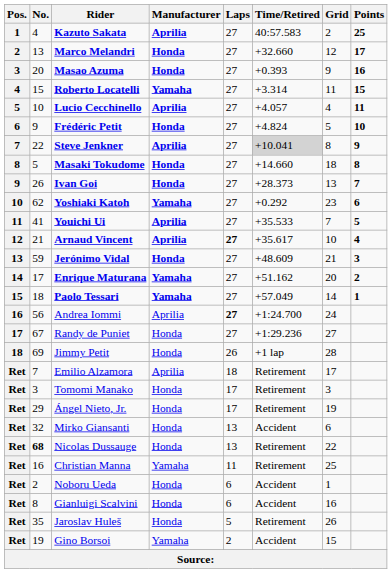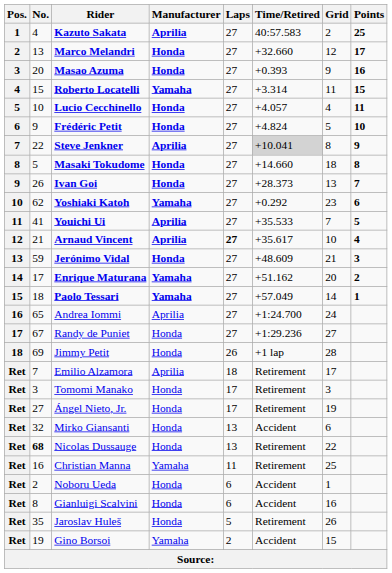 <table class="wikitable" style="font-size: 95%;">
 <tr>
 <th>Pos.</th>
 <th>No.</th>
 <th>Rider</th>
 <th>Manufacturer</th>
 <th>Laps</th>
 <th>Time/Retired</th>
 <th>Grid</th>
 <th>Points</th>
 </tr>
 <tr>
 <th>1</th>
 <td>4</td>
 <td> <strong><a href='#'>Kazuto Sakata</a></strong></td>
 <td><strong><a href='#'>Aprilia</a></strong></td>
 <td>27</td>
 <td>40:57.583</td>
 <td>2</td>
 <td><strong>25</strong></td>
 </tr>
 <tr>
 <th>2</th>
 <td>13</td>
 <td> <strong><a href='#'>Marco Melandri</a></strong></td>
 <td><strong><a href='#'>Honda</a></strong></td>
 <td>27</td>
 <td>+32.660</td>
 <td>12</td>
 <td><strong>17</strong></td>
 </tr>
 <tr>
 <th>3</th>
 <td>20</td>
 <td> <strong><a href='#'>Masao Azuma</a></strong></td>
 <td><strong><a href='#'>Honda</a></strong></td>
 <td>27</td>
 <td>+0.393</td>
 <td>9</td>
 <td><strong>16</strong></td>
 </tr>
 <tr>
 <th>4</th>
 <td>15</td>
 <td> <strong><a href='#'>Roberto Locatelli</a></strong></td>
 <td><strong><a href='#'>Yamaha</a></strong></td>
 <td>27</td>
 <td>+3.314</td>
 <td>11</td>
 <td><strong>15</strong></td>
 </tr>
 <tr>
 <th>5</th>
 <td>10</td>
 <td> <strong><a href='#'>Lucio Cecchinello</a></strong></td>
-<td><strong><a href='#'>Aprilia</a></strong></td>
+<td><strong><a href='#'>Honda</a></strong></td>
 <td>27</td>
 <td>+4.057</td>
 <td>4</td>
 <td><strong>11</strong></td>
 </tr>
 <tr>
 <th>6</th>
 <td>9</td>
 <td> <strong><a href='#'>Frédéric Petit</a></strong></td>
 <td><strong><a href='#'>Honda</a></strong></td>
 <td>27</td>
 <td>+4.824</td>
 <td>5</td>
 <td><strong>10</strong></td>
 </tr>
 <tr>
 <th>7</th>
 <td>22</td>
 <td> <strong><a href='#'>Steve Jenkner</a></strong></td>
 <td><strong><a href='#'>Aprilia</a></strong></td>
 <td>27</td>
 <td style="background: lightgrey;">+10.041</td>
 <td>8</td>
 <td><strong>9</strong></td>
 </tr>
 <tr>
 <th>8</th>
 <td>5</td>
 <td> <strong><a href='#'>Masaki Tokudome</a></strong></td>
 <td><strong><a href='#'>Honda</a></strong></td>
 <td>27</td>
 <td>+14.660</td>
 <td>18</td>
 <td><strong>8</strong></td>
 </tr>
 <tr>
 <th>9</th>
 <td>26</td>
 <td> <strong><a href='#'>Ivan Goi</a></strong></td>
 <td><strong><a href='#'>Honda</a></strong></td>
 <td>27</td>
 <td>+28.373</td>
 <td>13</td>
 <td><strong>7</strong></td>
 </tr>
 <tr>
 <th>10</th>
 <td>62</td>
 <td> <strong><a href='#'>Yoshiaki Katoh</a></strong></td>
 <td><strong><a href='#'>Yamaha</a></strong></td>
 <td>27</td>
 <td>+0.292</td>
 <td>23</td>
 <td><strong>6</strong></td>
 </tr>
 <tr>
 <th>11</th>
 <td>41</td>
 <td> <strong><a href='#'>Youichi Ui</a></strong></td>
 <td><strong><a href='#'>Aprilia</a></strong></td>
 <td>27</td>
 <td>+35.533</td>
 <td>7</td>
 <td><strong>5</strong></td>
 </tr>
 <tr>
 <th>12</th>
 <td>21</td>
 <td> <strong><a href='#'>Arnaud Vincent</a></strong></td>
 <td><strong><a href='#'>Aprilia</a></strong></td>
 <td><strong>27</strong></td>
 <td>+35.617</td>
 <td>10</td>
 <td><strong>4</strong></td>
 </tr>
 <tr>
 <th>13</th>
 <td>59</td>
 <td> <strong><a href='#'>Jerónimo Vidal</a></strong></td>
 <td><strong><a href='#'>Honda</a></strong></td>
 <td>27</td>
 <td>+48.609</td>
 <td>21</td>
 <td><strong>3</strong></td>
 </tr>
 <tr>
 <th>14</th>
 <td>17</td>
 <td> <strong><a href='#'>Enrique Maturana</a></strong></td>
 <td><strong><a href='#'>Yamaha</a></strong></td>
 <td>27</td>
 <td>+51.162</td>
 <td>20</td>
 <td><strong>2</strong></td>
 </tr>
 <tr>
 <th>15</th>
 <td>18</td>
 <td> <strong><a href='#'>Paolo Tessari</a></strong></td>
 <td><strong><a href='#'>Yamaha</a></strong></td>
 <td>27</td>
 <td>+57.049</td>
 <td>14</td>
 <td><strong>1</strong></td>
 </tr>
 <tr>
 <th>16</th>
-<td>56</td>
+<td>65</td>
 <td> <a href='#'>Andrea Iommi</a></td>
 <td><a href='#'>Aprilia</a></td>
-<td><strong>27</strong></td>
+<td>27</td>
 <td>+1:24.700</td>
 <td>24</td>
 <td></td>
 </tr>
 <tr>
 <th>17</th>
 <td>67</td>
 <td> <a href='#'>Randy de Puniet</a></td>
 <td><a href='#'>Honda</a></td>
 <td>27</td>
 <td>+1:29.236</td>
 <td>27</td>
 <td></td>
 </tr>
 <tr>
 <th>18</th>
 <td>69</td>
 <td> <a href='#'>Jimmy Petit</a></td>
 <td><a href='#'>Honda</a></td>
 <td>26</td>
 <td>+1 lap</td>
 <td>28</td>
 <td></td>
 </tr>
 <tr>
 <th>Ret</th>
 <td>7</td>
 <td> <a href='#'>Emilio Alzamora</a></td>
 <td><a href='#'>Aprilia</a></td>
 <td>18</td>
 <td>Retirement</td>
 <td>17</td>
 <td></td>
 </tr>
 <tr>
 <th>Ret</th>
 <td>3</td>
 <td> <a href='#'>Tomomi Manako</a></td>
 <td><a href='#'>Honda</a></td>
 <td>17</td>
 <td>Retirement</td>
 <td>3</td>
 <td></td>
 </tr>
 <tr>
 <th>Ret</th>
-<td>29</td>
+<td>27</td>
 <td> <a href='#'>Ángel Nieto, Jr.</a></td>
 <td><a href='#'>Honda</a></td>
 <td>17</td>
 <td>Retirement</td>
 <td>19</td>
 <td></td>
 </tr>
 <tr>
 <th>Ret</th>
 <td>32</td>
 <td> <a href='#'>Mirko Giansanti</a></td>
 <td><a href='#'>Honda</a></td>
 <td>13</td>
 <td>Accident</td>
 <td>6</td>
 <td></td>
 </tr>
 <tr>
 <th>Ret</th>
 <td><strong>68</strong></td>
 <td> <a href='#'>Nicolas Dussauge</a></td>
 <td><a href='#'>Honda</a></td>
 <td>13</td>
 <td>Retirement</td>
 <td>22</td>
 <td></td>
 </tr>
 <tr>
 <th>Ret</th>
 <td>16</td>
 <td> <a href='#'>Christian Manna</a></td>
 <td><a href='#'>Yamaha</a></td>
 <td>11</td>
 <td>Retirement</td>
 <td>25</td>
 <td></td>
 </tr>
 <tr>
 <th>Ret</th>
 <td>2</td>
 <td> <a href='#'>Noboru Ueda</a></td>
 <td><a href='#'>Honda</a></td>
 <td>6</td>
 <td>Accident</td>
 <td>1</td>
 <td></td>
 </tr>
 <tr>
 <th>Ret</th>
 <td>8</td>
 <td> <a href='#'>Gianluigi Scalvini</a></td>
 <td><a href='#'>Honda</a></td>
 <td>6</td>
 <td>Accident</td>
 <td>16</td>
 <td></td>
 </tr>
 <tr>
 <th>Ret</th>
 <td>35</td>
 <td> <a href='#'>Jaroslav Huleš</a></td>
 <td><a href='#'>Honda</a></td>
 <td>5</td>
 <td>Retirement</td>
 <td>26</td>
 <td></td>
 </tr>
 <tr>
 <th>Ret</th>
 <td>19</td>
 <td> <a href='#'>Gino Borsoi</a></td>
 <td><a href='#'>Yamaha</a></td>
 <td>2</td>
 <td>Accident</td>
 <td>15</td>
 <td></td>
 </tr>
 <tr>
 <th colspan=8>Source: </th>
 </tr>
 </table>
